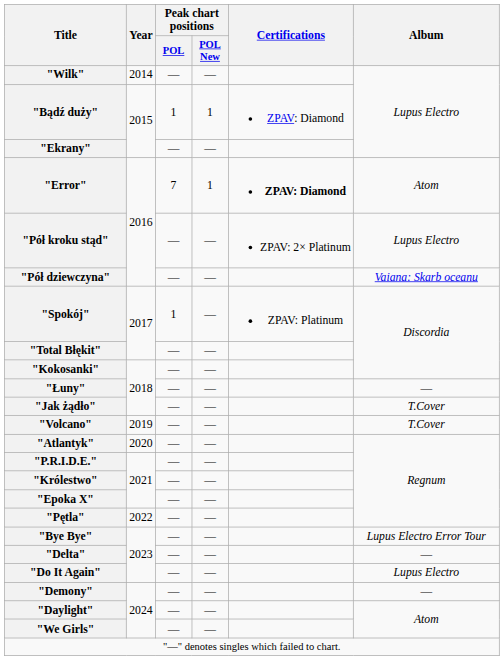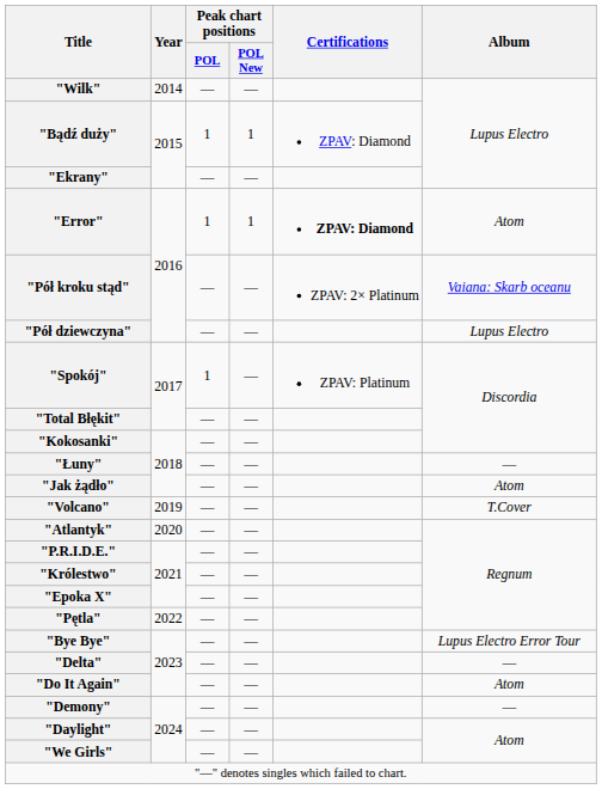 <table class="wikitable plainrowheaders" style="text-align:center;">
 <tr>
 <th scope="col" rowspan="2" style="width:10em;">Title</th>
 <th scope="col" rowspan="2">Year</th>
 <th scope="col" colspan="2">Peak chart positions</th>
 <th scope="col" rowspan="2"><a href='#'>Certifications</a></th>
 <th scope="col" rowspan="2" style="width:12em;">Album</th>
 </tr>
 <tr>
 <th style="width:3em;font-size:90%"><a href='#'>POL</a><br></th>
 <th style="width:3em;font-size:90%"><a href='#'>POL<br>New</a><br></th>
 </tr>
 <tr>
 <th scope="row">"Wilk"</th>
 <td>2014</td>
 <td>—</td>
 <td>—</td>
 <td></td>
 <td rowspan="3"><em>Lupus Electro</em></td>
 </tr>
 <tr>
 <th scope="row">"Bądź duży"</th>
 <td rowspan="2">2015</td>
 <td>1</td>
 <td>1</td>
 <td><br><ul><li><a href='#'>ZPAV</a>: Diamond</li></ul></td>
 </tr>
 <tr>
 <th scope="row">"Ekrany"</th>
 <td>—</td>
 <td>—</td>
 <td></td>
 </tr>
 <tr>
 <th scope="row">"Error"</th>
 <td rowspan="3">2016</td>
-<td>7</td>
+<td>1</td>
 <td>1</td>
 <td><strong><br><ul><li>ZPAV: Diamond</li></ul></strong></td>
 <td><em>Atom</em></td>
 </tr>
 <tr>
 <th scope="row">"Pół kroku stąd"</th>
 <td>—</td>
 <td>—</td>
 <td><br><ul><li>ZPAV: 2× Platinum</li></ul></td>
-<td><em>Lupus Electro</em></td>
+<td><em><a href='#'>Vaiana: Skarb oceanu</a></em></td>
 </tr>
 <tr>
 <th scope="row">"Pół dziewczyna"</th>
 <td>—</td>
 <td>—</td>
 <td></td>
-<td><em><a href='#'>Vaiana: Skarb oceanu</a></em></td>
+<td><em>Lupus Electro</em></td>
 </tr>
 <tr>
 <th scope="row">"Spokój"</th>
 <td rowspan="2">2017</td>
 <td>1</td>
 <td>—</td>
 <td><br><ul><li>ZPAV: Platinum</li></ul></td>
 <td rowspan="3"><em>Discordia</em></td>
 </tr>
 <tr>
 <th scope="row">"Total Błękit"</th>
 <td>—</td>
 <td>—</td>
 <td></td>
 </tr>
 <tr>
 <th scope="row">"Kokosanki"</th>
 <td rowspan="3">2018</td>
 <td>—</td>
 <td>—</td>
 <td></td>
 </tr>
 <tr>
 <th scope="row">"Łuny"</th>
 <td>—</td>
 <td>—</td>
 <td></td>
 <td>—</td>
 </tr>
 <tr>
 <th scope="row">"Jak żądło"</th>
 <td>—</td>
 <td>—</td>
 <td></td>
-<td><em>T.Cover</em></td>
+<td><em>Atom</em></td>
 </tr>
 <tr>
 <th scope="row">"Volcano"</th>
 <td>2019</td>
 <td>—</td>
 <td>—</td>
 <td></td>
 <td><em>T.Cover</em></td>
 </tr>
 <tr>
 <th scope="row">"Atlantyk"</th>
 <td>2020</td>
 <td>—</td>
 <td>—</td>
 <td></td>
 <td rowspan="5"><em>Regnum</em></td>
 </tr>
 <tr>
 <th scope="row">"P.R.I.D.E."</th>
 <td rowspan="3">2021</td>
 <td>—</td>
 <td>—</td>
 <td></td>
 </tr>
 <tr>
 <th scope="row">"Królestwo"</th>
 <td>—</td>
 <td>—</td>
 <td></td>
 </tr>
 <tr>
 <th scope="row">"Epoka X"</th>
 <td>—</td>
 <td>—</td>
 <td></td>
 </tr>
 <tr>
 <th scope="row">"Pętla"</th>
 <td>2022</td>
 <td>—</td>
 <td>—</td>
 <td></td>
 </tr>
 <tr>
 <th scope="row">"Bye Bye"</th>
 <td rowspan="3">2023</td>
 <td>—</td>
 <td>—</td>
 <td></td>
 <td><em>Lupus Electro Error Tour</em></td>
 </tr>
 <tr>
 <th scope="row">"Delta"</th>
 <td>—</td>
 <td>—</td>
 <td></td>
 <td>—</td>
 </tr>
 <tr>
 <th scope="row">"Do It Again"</th>
 <td>—</td>
 <td>—</td>
 <td></td>
-<td><em>Lupus Electro</em></td>
+<td><em>Atom</em></td>
 </tr>
 <tr>
 <th scope="row">"Demony"</th>
 <td rowspan="3">2024</td>
 <td>—</td>
 <td>—</td>
 <td></td>
 <td>—</td>
 </tr>
 <tr>
 <th scope="row">"Daylight"</th>
 <td>—</td>
 <td>—</td>
 <td></td>
 <td rowspan="2"><em>Atom</em></td>
 </tr>
 <tr>
 <th scope="row">"We Girls"</th>
 <td>—</td>
 <td>—</td>
 <td></td>
 </tr>
 <tr>
 <td colspan="6" style="font-size:90%;">"—" denotes singles which failed to chart.</td>
 </tr>
 </table>
